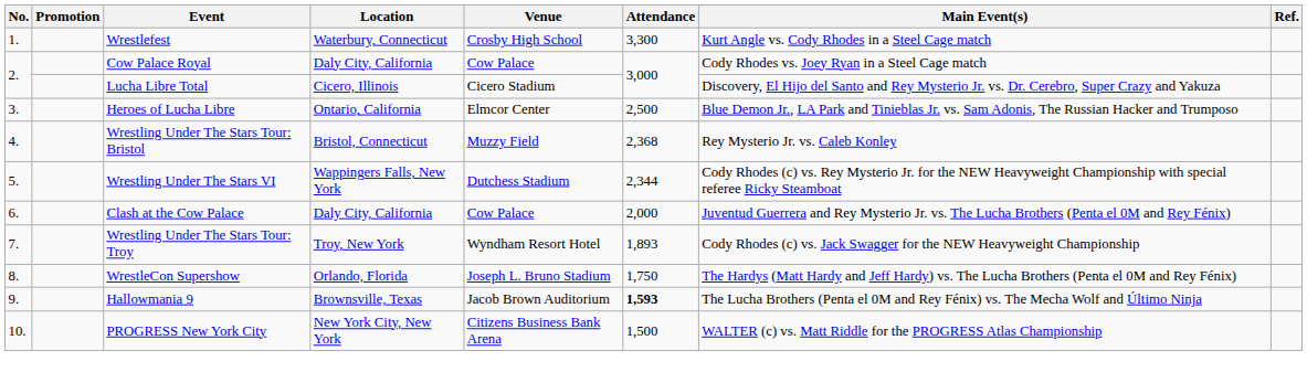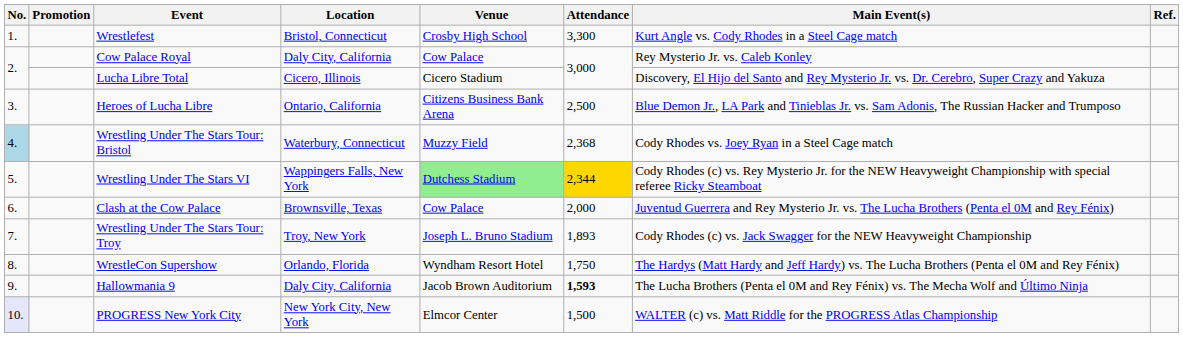 <table class="wikitable sortable" style="font-size:85%;">
 <tr>
 <th>No.</th>
 <th>Promotion</th>
 <th>Event</th>
 <th>Location</th>
 <th>Venue</th>
 <th>Attendance</th>
 <th class=unsortable>Main Event(s)</th>
 <th class=unsortable>Ref.</th>
 </tr>
 <tr>
 <td>1.</td>
 <td></td>
 <td><a href='#'>Wrestlefest</a> <br> </td>
-<td><a href='#'>Waterbury, Connecticut</a></td>
+<td><a href='#'>Bristol, Connecticut</a></td>
 <td><a href='#'>Crosby High School</a></td>
 <td>3,300</td>
 <td><a href='#'>Kurt Angle</a> vs. <a href='#'>Cody Rhodes</a> in a <a href='#'>Steel Cage match</a></td>
 <td></td>
 </tr>
 <tr>
 <td rowspan=2>2.</td>
 <td></td>
 <td><a href='#'>Cow Palace Royal</a> <br> </td>
 <td><a href='#'>Daly City, California</a></td>
 <td><a href='#'>Cow Palace</a></td>
 <td rowspan=2>3,000</td>
-<td>Cody Rhodes vs. <a href='#'>Joey Ryan</a> in a Steel Cage match</td>
+<td>Rey Mysterio Jr. vs. <a href='#'>Caleb Konley</a></td>
 <td></td>
 </tr>
 <tr>
 <td></td>
 <td><a href='#'>Lucha Libre Total</a> <br> </td>
 <td><a href='#'>Cicero, Illinois</a></td>
 <td>Cicero Stadium</td>
 <td>Discovery, <a href='#'>El Hijo del Santo</a> and <a href='#'>Rey Mysterio Jr.</a> vs. <a href='#'>Dr. Cerebro</a>, <a href='#'>Super Crazy</a> and Yakuza</td>
 <td></td>
 </tr>
 <tr>
 <td>3.</td>
 <td></td>
 <td><a href='#'>Heroes of Lucha Libre</a> <br> </td>
 <td><a href='#'>Ontario, California</a></td>
-<td>Elmcor Center</td>
+<td><a href='#'>Citizens Business Bank Arena</a></td>
 <td>2,500</td>
 <td><a href='#'>Blue Demon Jr.</a>, <a href='#'>LA Park</a> and <a href='#'>Tinieblas Jr.</a> vs. <a href='#'>Sam Adonis</a>, The Russian Hacker and Trumposo</td>
 <td></td>
 </tr>
 <tr>
-<td>4.</td>
+<td style="background: lightblue;">4.</td>
 <td></td>
 <td><a href='#'>Wrestling Under The Stars Tour: Bristol</a> <br> </td>
-<td><a href='#'>Bristol, Connecticut</a></td>
+<td><a href='#'>Waterbury, Connecticut</a></td>
 <td><a href='#'>Muzzy Field</a></td>
 <td>2,368</td>
-<td>Rey Mysterio Jr. vs. <a href='#'>Caleb Konley</a></td>
+<td>Cody Rhodes vs. <a href='#'>Joey Ryan</a> in a Steel Cage match</td>
 <td></td>
 </tr>
 <tr>
 <td>5.</td>
 <td></td>
 <td><a href='#'>Wrestling Under The Stars VI</a> <br> </td>
 <td><a href='#'>Wappingers Falls, New York</a></td>
-<td><a href='#'>Dutchess Stadium</a></td>
-<td>2,344</td>
+<td style="background: lightgreen;"><a href='#'>Dutchess Stadium</a></td>
+<td style="background: gold;">2,344</td>
 <td>Cody Rhodes (c) vs. Rey Mysterio Jr. for the NEW Heavyweight Championship with special referee <a href='#'>Ricky Steamboat</a></td>
 <td></td>
 </tr>
 <tr>
 <td>6.</td>
 <td></td>
 <td><a href='#'>Clash at the Cow Palace</a> <br> </td>
-<td><a href='#'>Daly City, California</a></td>
+<td><a href='#'>Brownsville, Texas</a></td>
 <td><a href='#'>Cow Palace</a></td>
 <td>2,000</td>
 <td><a href='#'>Juventud Guerrera</a> and Rey Mysterio Jr. vs. <a href='#'>The Lucha Brothers</a> (<a href='#'>Penta el 0M</a> and <a href='#'>Rey Fénix</a>)</td>
 <td></td>
 </tr>
 <tr>
 <td>7.</td>
 <td></td>
 <td><a href='#'>Wrestling Under The Stars Tour: Troy</a> <br> </td>
 <td><a href='#'>Troy, New York</a></td>
-<td>Wyndham Resort Hotel</td>
+<td><a href='#'>Joseph L. Bruno Stadium</a></td>
 <td>1,893</td>
 <td>Cody Rhodes (c) vs. <a href='#'>Jack Swagger</a> for the NEW Heavyweight Championship</td>
 <td></td>
 </tr>
 <tr>
 <td>8.</td>
 <td></td>
 <td><a href='#'>WrestleCon Supershow</a> <br> </td>
 <td><a href='#'>Orlando, Florida</a></td>
-<td><a href='#'>Joseph L. Bruno Stadium</a></td>
+<td>Wyndham Resort Hotel</td>
 <td>1,750</td>
 <td><a href='#'>The Hardys</a> (<a href='#'>Matt Hardy</a> and <a href='#'>Jeff Hardy</a>) vs. The Lucha Brothers (Penta el 0M and Rey Fénix)</td>
 <td></td>
 </tr>
 <tr>
 <td>9.</td>
 <td></td>
 <td><a href='#'>Hallowmania 9</a> <br> </td>
-<td><a href='#'>Brownsville, Texas</a></td>
+<td><a href='#'>Daly City, California</a></td>
 <td>Jacob Brown Auditorium</td>
 <td><strong>1,593</strong></td>
 <td>The Lucha Brothers (Penta el 0M and Rey Fénix) vs. The Mecha Wolf and <a href='#'>Último Ninja</a></td>
 <td></td>
 </tr>
 <tr>
-<td>10.</td>
+<td style="background: lavender;">10.</td>
 <td></td>
 <td><a href='#'>PROGRESS New York City</a> <br> </td>
 <td><a href='#'>New York City, New York</a></td>
-<td><a href='#'>Citizens Business Bank Arena</a></td>
+<td>Elmcor Center</td>
 <td>1,500</td>
 <td><a href='#'>WALTER</a> (c) vs. <a href='#'>Matt Riddle</a> for the <a href='#'>PROGRESS Atlas Championship</a></td>
 <td></td>
 </tr>
 </table>
